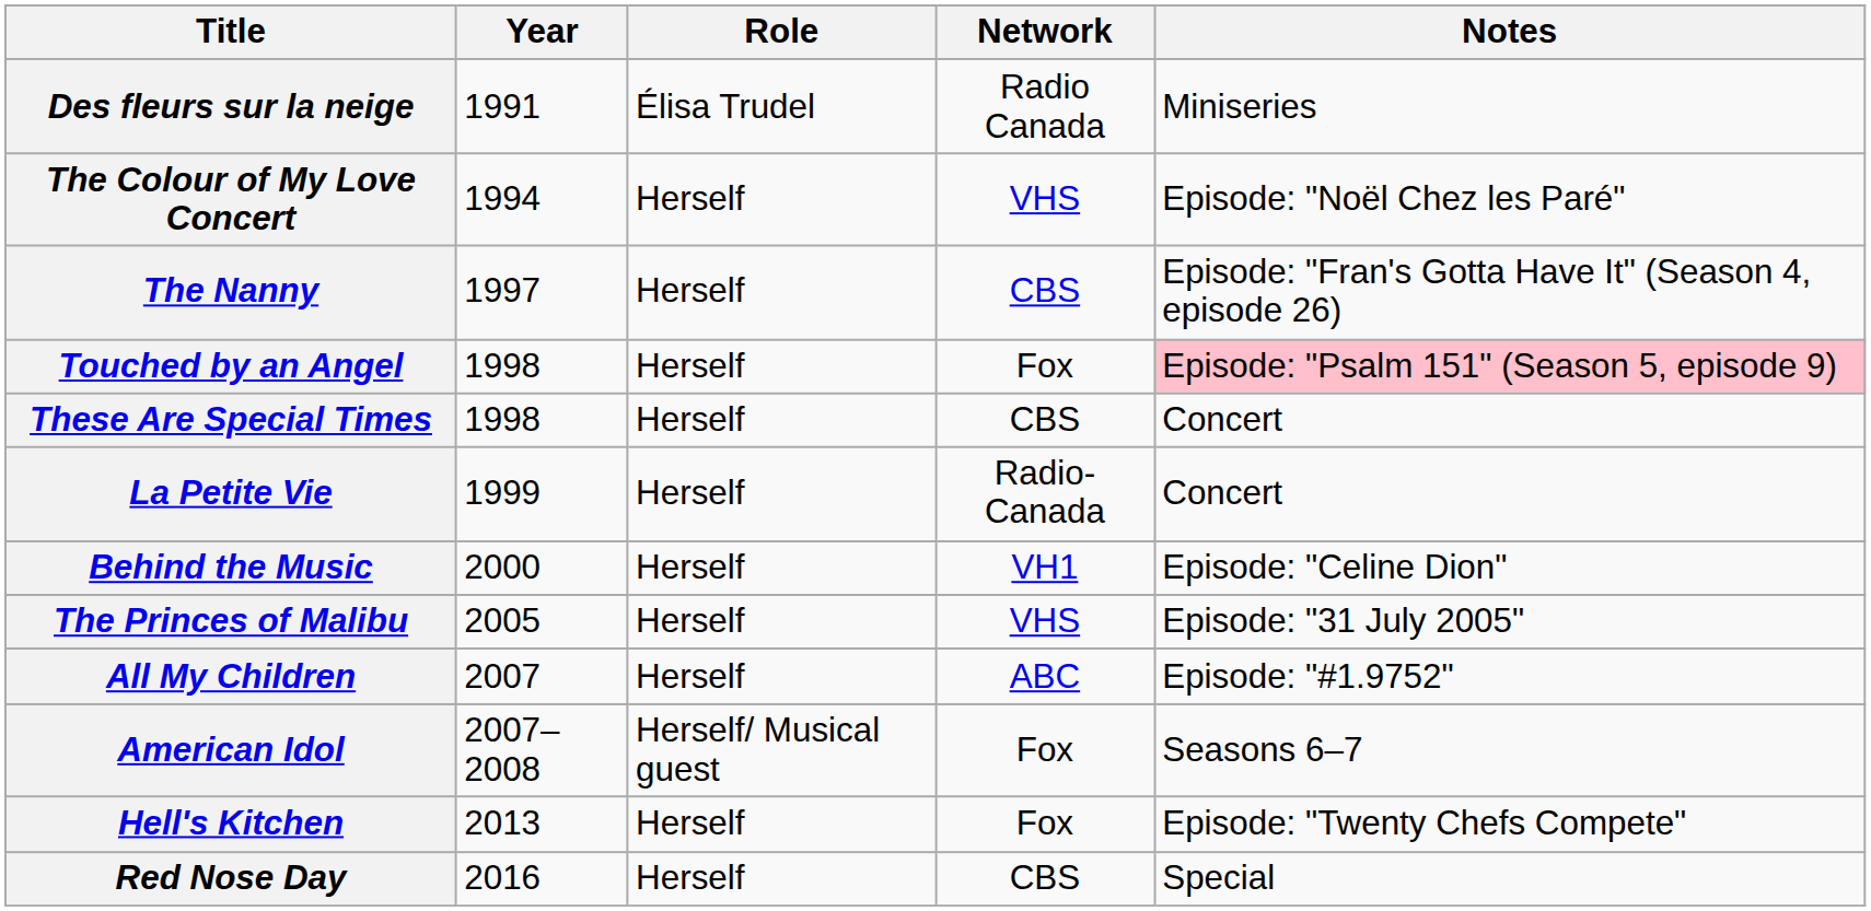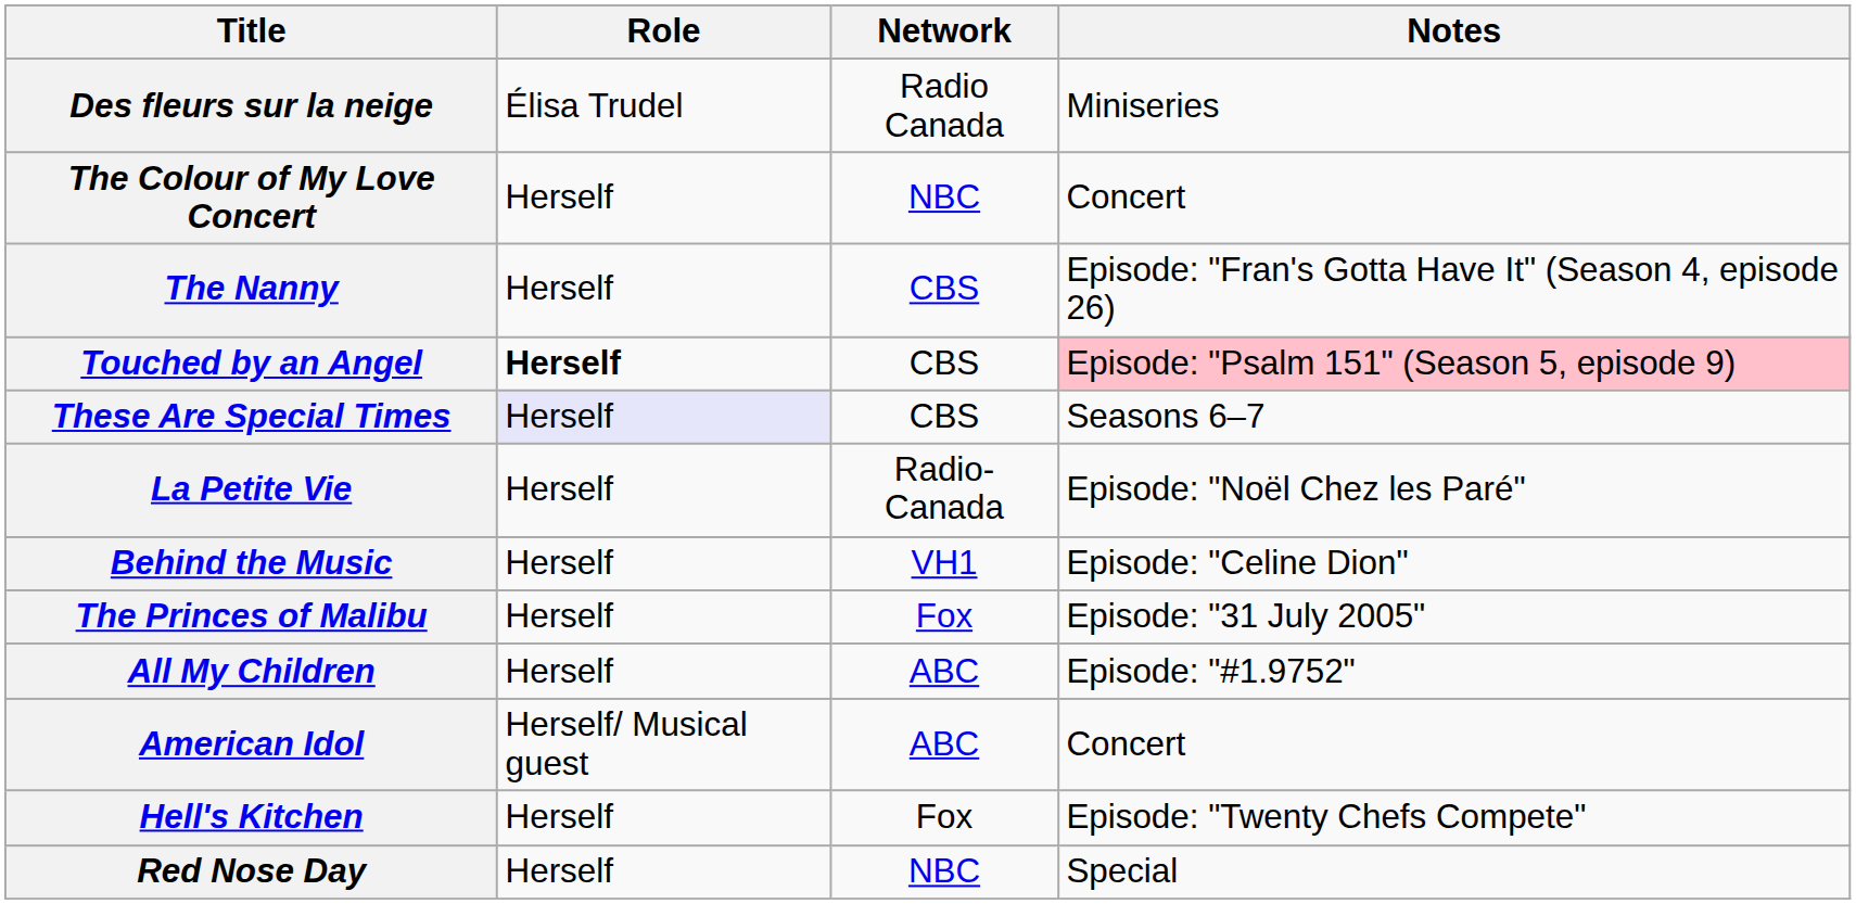 <table class="wikitable">
 <tr>
 <th>Title</th>
-<th>Year</th>
 <th>Role</th>
 <th>Network</th>
 <th>Notes</th>
 </tr>
 <tr>
 <th><em>Des fleurs sur la neige</em></th>
-<td>1991</td>
 <td>Élisa Trudel</td>
 <td style="text-align:center">Radio Canada</td>
 <td>Miniseries</td>
 </tr>
 <tr>
 <th><em>The Colour of My Love Concert</em></th>
-<td>1994</td>
 <td>Herself</td>
-<td style="text-align:center"><a href='#'>VHS</a></td>
-<td>Episode: "Noël Chez les Paré"</td>
+<td style="text-align:center"><a href='#'>NBC</a></td>
+<td>Concert</td>
 </tr>
 <tr>
 <th><em><a href='#'>The Nanny</a></em></th>
-<td>1997</td>
 <td>Herself</td>
 <td style="text-align:center"><a href='#'>CBS</a></td>
 <td>Episode: "Fran's Gotta Have It" (Season 4, episode 26)</td>
 </tr>
 <tr>
 <th><em><a href='#'>Touched by an Angel</a></em></th>
-<td>1998</td>
-<td>Herself</td>
-<td style="text-align:center">Fox</td>
+<td><strong>Herself</strong></td>
+<td style="text-align:center">CBS</td>
 <td style="background: pink;">Episode: "Psalm 151" (Season 5, episode 9)</td>
 </tr>
 <tr>
 <th><em><a href='#'>These Are Special Times</a></em></th>
-<td>1998</td>
-<td>Herself</td>
+<td style="background: lavender;">Herself</td>
 <td style="text-align:center">CBS</td>
-<td>Concert</td>
+<td>Seasons 6–7</td>
 </tr>
 <tr>
 <th><em><a href='#'>La Petite Vie</a></em></th>
-<td>1999</td>
 <td>Herself</td>
 <td style="text-align:center">Radio-Canada</td>
-<td>Concert</td>
+<td>Episode: "Noël Chez les Paré"</td>
 </tr>
 <tr>
 <th><em><a href='#'>Behind the Music</a></em></th>
-<td>2000</td>
 <td>Herself</td>
 <td style="text-align:center"><a href='#'>VH1</a></td>
 <td>Episode: "Celine Dion"</td>
 </tr>
 <tr>
 <th><em><a href='#'>The Princes of Malibu</a></em></th>
-<td>2005</td>
 <td>Herself</td>
-<td style="text-align:center"><a href='#'>VHS</a></td>
+<td style="text-align:center"><a href='#'>Fox</a></td>
 <td>Episode: "31 July 2005"</td>
 </tr>
 <tr>
 <th><em><a href='#'>All My Children</a></em></th>
-<td>2007</td>
 <td>Herself</td>
 <td style="text-align:center"><a href='#'>ABC</a></td>
 <td>Episode: "#1.9752"</td>
 </tr>
 <tr>
 <th><em><a href='#'>American Idol</a></em></th>
-<td>2007–2008</td>
 <td>Herself/ Musical guest</td>
-<td style="text-align:center">Fox</td>
-<td>Seasons 6–7</td>
+<td style="text-align:center"><a href='#'>ABC</a></td>
+<td>Concert</td>
 </tr>
 <tr>
 <th><em><a href='#'>Hell's Kitchen</a></em></th>
-<td>2013</td>
 <td>Herself</td>
 <td style="text-align:center">Fox</td>
 <td>Episode: "Twenty Chefs Compete"</td>
 </tr>
 <tr>
 <th><em>Red Nose Day</em></th>
-<td>2016</td>
 <td>Herself</td>
-<td style="text-align:center">CBS</td>
+<td style="text-align:center"><a href='#'>NBC</a></td>
 <td>Special</td>
 </tr>
 </table>
